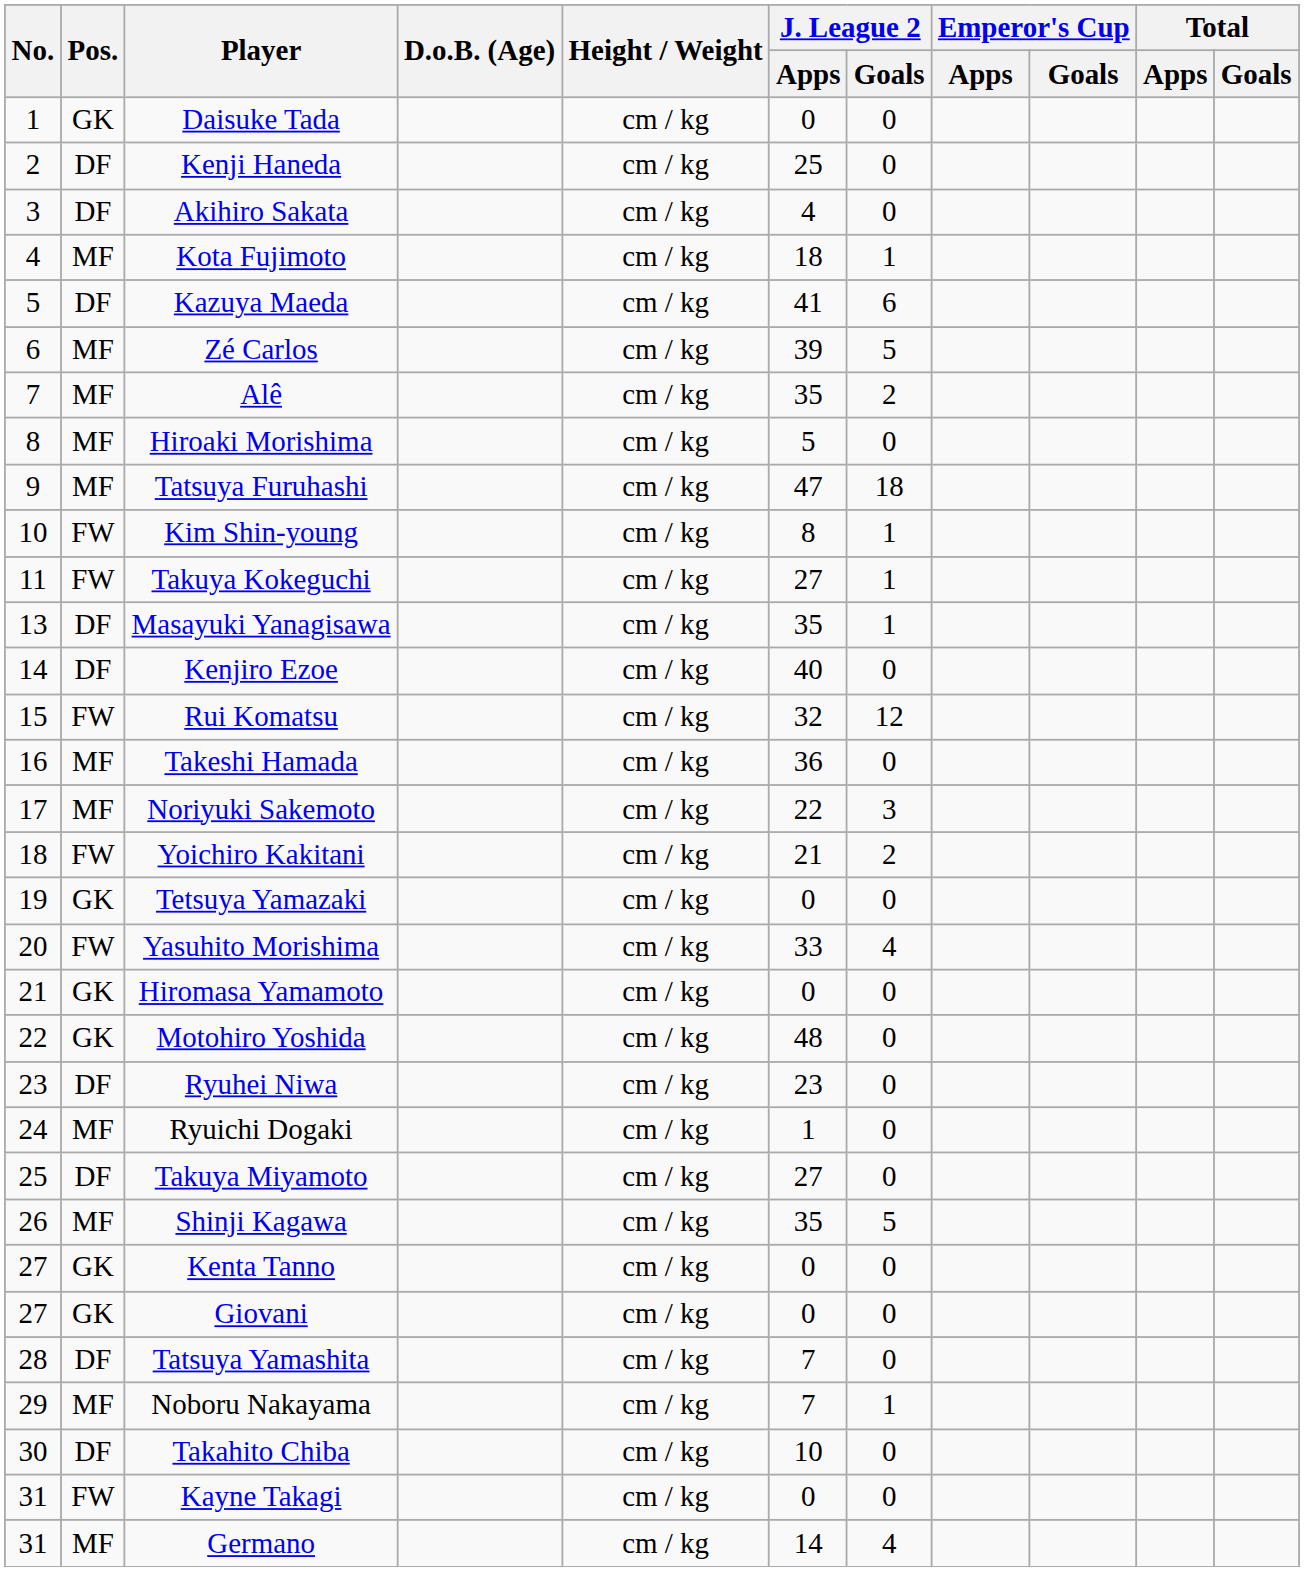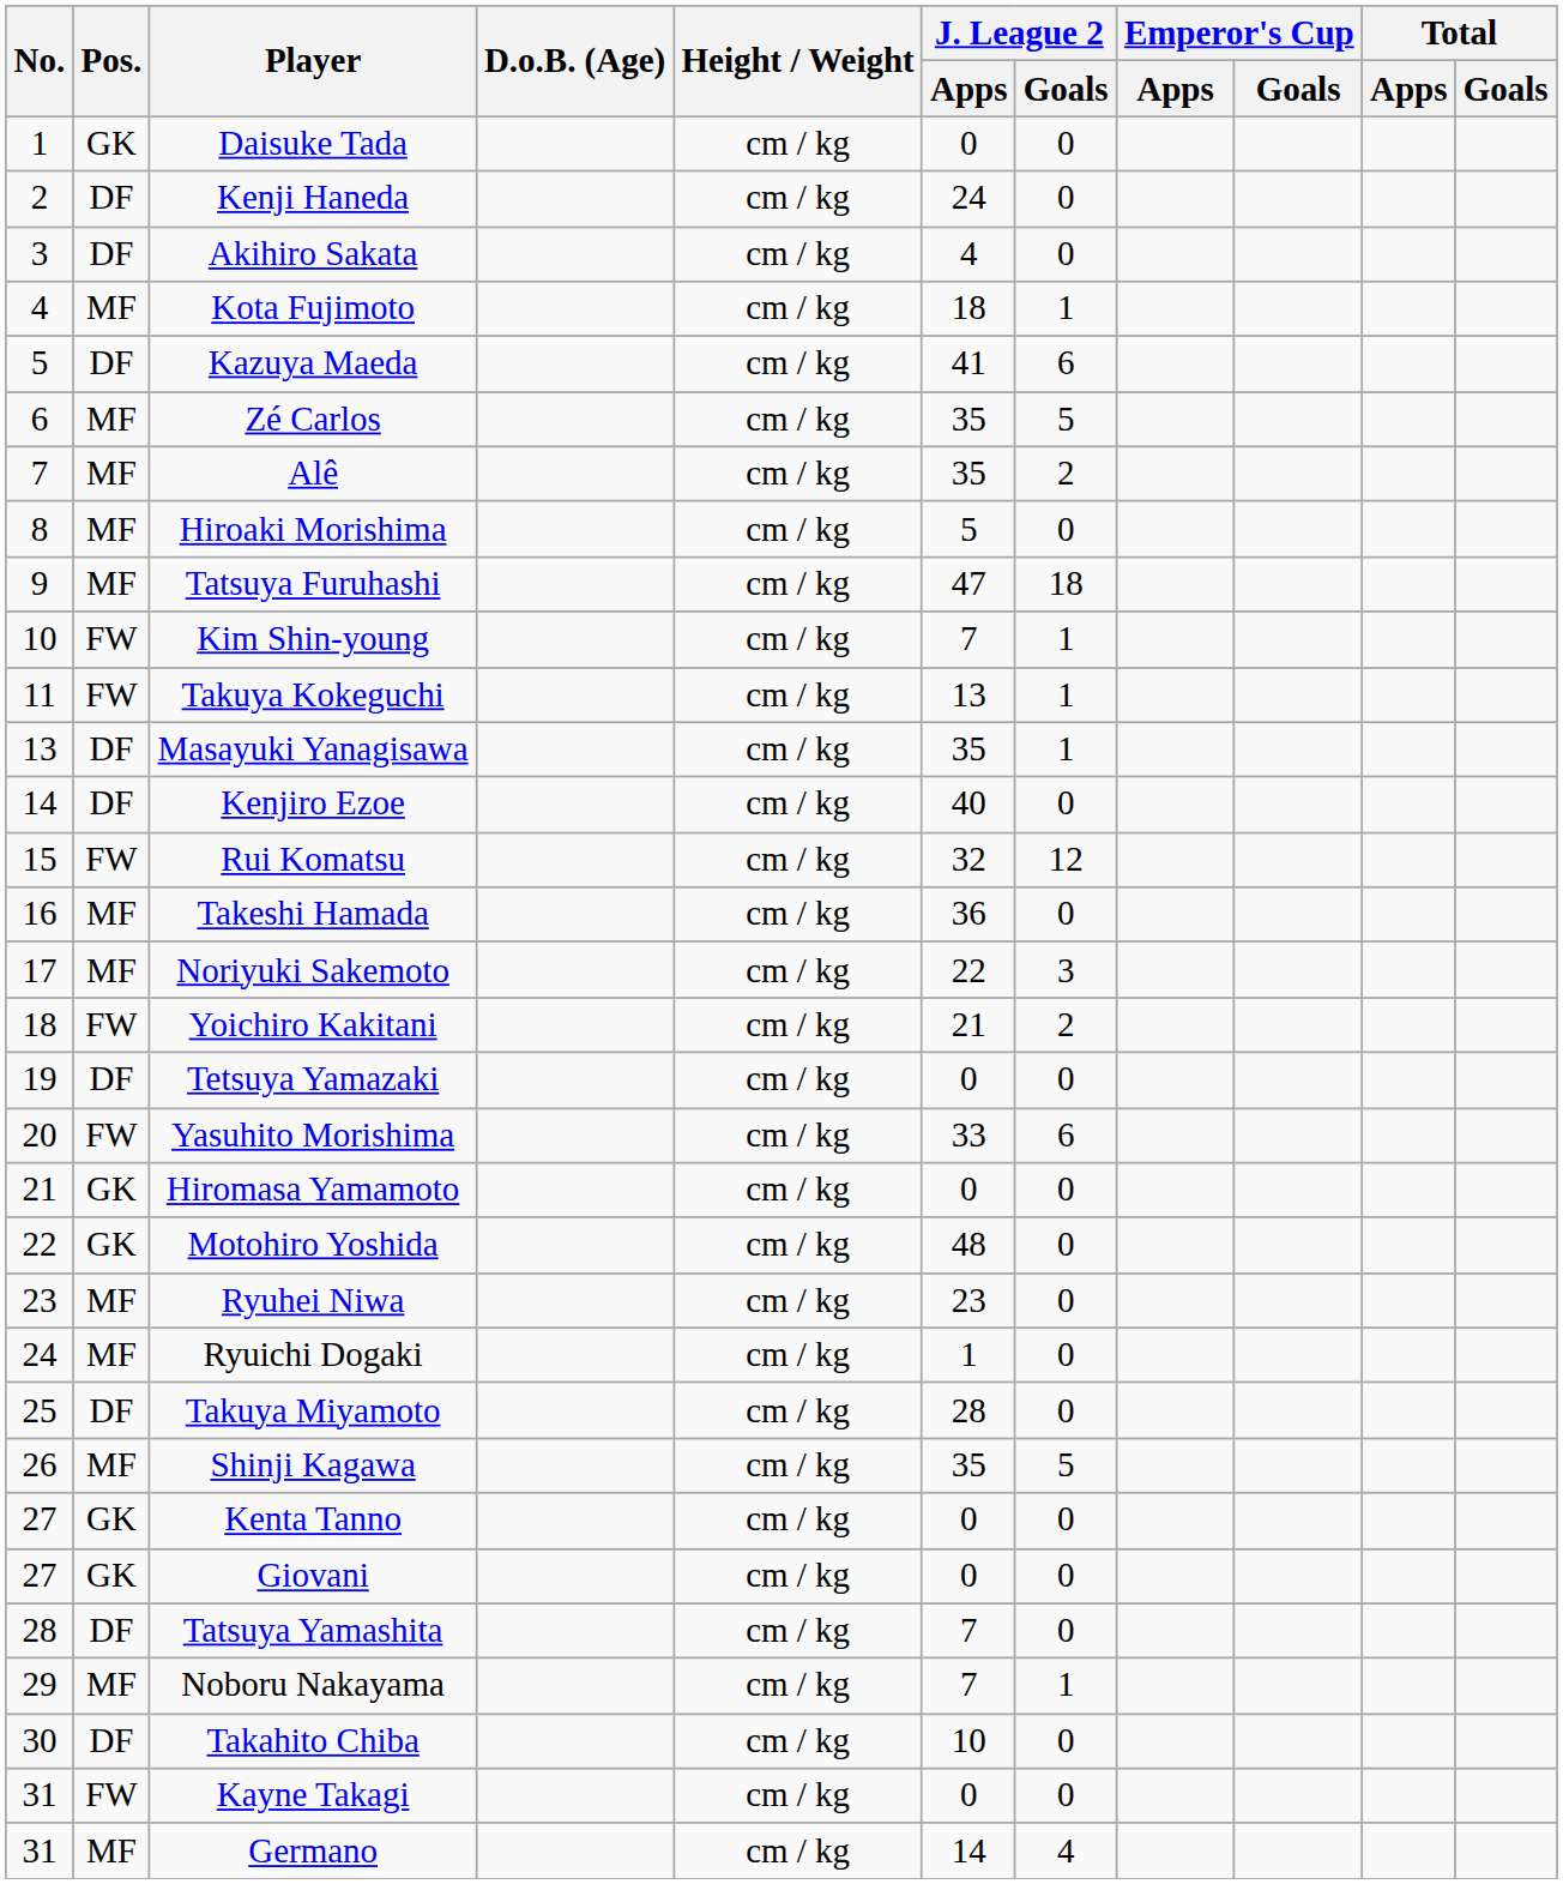 <table class="wikitable" style="text-align:center;">
 <tr>
 <th rowspan="2">No.</th>
 <th rowspan="2">Pos.</th>
 <th rowspan="2">Player</th>
 <th rowspan="2">D.o.B. (Age)</th>
 <th rowspan="2">Height / Weight</th>
 <th colspan="2"><a href='#'>J. League 2</a></th>
 <th colspan="2"><a href='#'>Emperor's Cup</a></th>
 <th colspan="2">Total</th>
 </tr>
 <tr>
 <th>Apps</th>
 <th>Goals</th>
 <th>Apps</th>
 <th>Goals</th>
 <th>Apps</th>
 <th>Goals</th>
 </tr>
 <tr>
 <td>1</td>
 <td>GK</td>
 <td><a href='#'>Daisuke Tada</a></td>
 <td></td>
 <td>cm / kg</td>
 <td>0</td>
 <td>0</td>
 <td></td>
 <td></td>
 <td></td>
 <td></td>
 </tr>
 <tr>
 <td>2</td>
 <td>DF</td>
 <td><a href='#'>Kenji Haneda</a></td>
 <td></td>
 <td>cm / kg</td>
-<td>25</td>
+<td>24</td>
 <td>0</td>
 <td></td>
 <td></td>
 <td></td>
 <td></td>
 </tr>
 <tr>
 <td>3</td>
 <td>DF</td>
 <td><a href='#'>Akihiro Sakata</a></td>
 <td></td>
 <td>cm / kg</td>
 <td>4</td>
 <td>0</td>
 <td></td>
 <td></td>
 <td></td>
 <td></td>
 </tr>
 <tr>
 <td>4</td>
 <td>MF</td>
 <td><a href='#'>Kota Fujimoto</a></td>
 <td></td>
 <td>cm / kg</td>
 <td>18</td>
 <td>1</td>
 <td></td>
 <td></td>
 <td></td>
 <td></td>
 </tr>
 <tr>
 <td>5</td>
 <td>DF</td>
 <td><a href='#'>Kazuya Maeda</a></td>
 <td></td>
 <td>cm / kg</td>
 <td>41</td>
 <td>6</td>
 <td></td>
 <td></td>
 <td></td>
 <td></td>
 </tr>
 <tr>
 <td>6</td>
 <td>MF</td>
 <td><a href='#'>Zé Carlos</a></td>
 <td></td>
 <td>cm / kg</td>
-<td>39</td>
+<td>35</td>
 <td>5</td>
 <td></td>
 <td></td>
 <td></td>
 <td></td>
 </tr>
 <tr>
 <td>7</td>
 <td>MF</td>
 <td><a href='#'>Alê</a></td>
 <td></td>
 <td>cm / kg</td>
 <td>35</td>
 <td>2</td>
 <td></td>
 <td></td>
 <td></td>
 <td></td>
 </tr>
 <tr>
 <td>8</td>
 <td>MF</td>
 <td><a href='#'>Hiroaki Morishima</a></td>
 <td></td>
 <td>cm / kg</td>
 <td>5</td>
 <td>0</td>
 <td></td>
 <td></td>
 <td></td>
 <td></td>
 </tr>
 <tr>
 <td>9</td>
 <td>MF</td>
 <td><a href='#'>Tatsuya Furuhashi</a></td>
 <td></td>
 <td>cm / kg</td>
 <td>47</td>
 <td>18</td>
 <td></td>
 <td></td>
 <td></td>
 <td></td>
 </tr>
 <tr>
 <td>10</td>
 <td>FW</td>
 <td><a href='#'>Kim Shin-young</a></td>
 <td></td>
 <td>cm / kg</td>
-<td>8</td>
+<td>7</td>
 <td>1</td>
 <td></td>
 <td></td>
 <td></td>
 <td></td>
 </tr>
 <tr>
 <td>11</td>
 <td>FW</td>
 <td><a href='#'>Takuya Kokeguchi</a></td>
 <td></td>
 <td>cm / kg</td>
-<td>27</td>
+<td>13</td>
 <td>1</td>
 <td></td>
 <td></td>
 <td></td>
 <td></td>
 </tr>
 <tr>
 <td>13</td>
 <td>DF</td>
 <td><a href='#'>Masayuki Yanagisawa</a></td>
 <td></td>
 <td>cm / kg</td>
 <td>35</td>
 <td>1</td>
 <td></td>
 <td></td>
 <td></td>
 <td></td>
 </tr>
 <tr>
 <td>14</td>
 <td>DF</td>
 <td><a href='#'>Kenjiro Ezoe</a></td>
 <td></td>
 <td>cm / kg</td>
 <td>40</td>
 <td>0</td>
 <td></td>
 <td></td>
 <td></td>
 <td></td>
 </tr>
 <tr>
 <td>15</td>
 <td>FW</td>
 <td><a href='#'>Rui Komatsu</a></td>
 <td></td>
 <td>cm / kg</td>
 <td>32</td>
 <td>12</td>
 <td></td>
 <td></td>
 <td></td>
 <td></td>
 </tr>
 <tr>
 <td>16</td>
 <td>MF</td>
 <td><a href='#'>Takeshi Hamada</a></td>
 <td></td>
 <td>cm / kg</td>
 <td>36</td>
 <td>0</td>
 <td></td>
 <td></td>
 <td></td>
 <td></td>
 </tr>
 <tr>
 <td>17</td>
 <td>MF</td>
 <td><a href='#'>Noriyuki Sakemoto</a></td>
 <td></td>
 <td>cm / kg</td>
 <td>22</td>
 <td>3</td>
 <td></td>
 <td></td>
 <td></td>
 <td></td>
 </tr>
 <tr>
 <td>18</td>
 <td>FW</td>
 <td><a href='#'>Yoichiro Kakitani</a></td>
 <td></td>
 <td>cm / kg</td>
 <td>21</td>
 <td>2</td>
 <td></td>
 <td></td>
 <td></td>
 <td></td>
 </tr>
 <tr>
 <td>19</td>
-<td>GK</td>
+<td>DF</td>
 <td><a href='#'>Tetsuya Yamazaki</a></td>
 <td></td>
 <td>cm / kg</td>
 <td>0</td>
 <td>0</td>
 <td></td>
 <td></td>
 <td></td>
 <td></td>
 </tr>
 <tr>
 <td>20</td>
 <td>FW</td>
 <td><a href='#'>Yasuhito Morishima</a></td>
 <td></td>
 <td>cm / kg</td>
 <td>33</td>
-<td>4</td>
+<td>6</td>
 <td></td>
 <td></td>
 <td></td>
 <td></td>
 </tr>
 <tr>
 <td>21</td>
 <td>GK</td>
 <td><a href='#'>Hiromasa Yamamoto</a></td>
 <td></td>
 <td>cm / kg</td>
 <td>0</td>
 <td>0</td>
 <td></td>
 <td></td>
 <td></td>
 <td></td>
 </tr>
 <tr>
 <td>22</td>
 <td>GK</td>
 <td><a href='#'>Motohiro Yoshida</a></td>
 <td></td>
 <td>cm / kg</td>
 <td>48</td>
 <td>0</td>
 <td></td>
 <td></td>
 <td></td>
 <td></td>
 </tr>
 <tr>
 <td>23</td>
-<td>DF</td>
+<td>MF</td>
 <td><a href='#'>Ryuhei Niwa</a></td>
 <td></td>
 <td>cm / kg</td>
 <td>23</td>
 <td>0</td>
 <td></td>
 <td></td>
 <td></td>
 <td></td>
 </tr>
 <tr>
 <td>24</td>
 <td>MF</td>
 <td>Ryuichi Dogaki</td>
 <td></td>
 <td>cm / kg</td>
 <td>1</td>
 <td>0</td>
 <td></td>
 <td></td>
 <td></td>
 <td></td>
 </tr>
 <tr>
 <td>25</td>
 <td>DF</td>
 <td><a href='#'>Takuya Miyamoto</a></td>
 <td></td>
 <td>cm / kg</td>
-<td>27</td>
+<td>28</td>
 <td>0</td>
 <td></td>
 <td></td>
 <td></td>
 <td></td>
 </tr>
 <tr>
 <td>26</td>
 <td>MF</td>
 <td><a href='#'>Shinji Kagawa</a></td>
 <td></td>
 <td>cm / kg</td>
 <td>35</td>
 <td>5</td>
 <td></td>
 <td></td>
 <td></td>
 <td></td>
 </tr>
 <tr>
 <td>27</td>
 <td>GK</td>
 <td><a href='#'>Kenta Tanno</a></td>
 <td></td>
 <td>cm / kg</td>
 <td>0</td>
 <td>0</td>
 <td></td>
 <td></td>
 <td></td>
 <td></td>
 </tr>
 <tr>
 <td>27</td>
 <td>GK</td>
 <td><a href='#'>Giovani</a></td>
 <td></td>
 <td>cm / kg</td>
 <td>0</td>
 <td>0</td>
 <td></td>
 <td></td>
 <td></td>
 <td></td>
 </tr>
 <tr>
 <td>28</td>
 <td>DF</td>
 <td><a href='#'>Tatsuya Yamashita</a></td>
 <td></td>
 <td>cm / kg</td>
 <td>7</td>
 <td>0</td>
 <td></td>
 <td></td>
 <td></td>
 <td></td>
 </tr>
 <tr>
 <td>29</td>
 <td>MF</td>
 <td>Noboru Nakayama</td>
 <td></td>
 <td>cm / kg</td>
 <td>7</td>
 <td>1</td>
 <td></td>
 <td></td>
 <td></td>
 <td></td>
 </tr>
 <tr>
 <td>30</td>
 <td>DF</td>
 <td><a href='#'>Takahito Chiba</a></td>
 <td></td>
 <td>cm / kg</td>
 <td>10</td>
 <td>0</td>
 <td></td>
 <td></td>
 <td></td>
 <td></td>
 </tr>
 <tr>
 <td>31</td>
 <td>FW</td>
 <td><a href='#'>Kayne Takagi</a></td>
 <td></td>
 <td>cm / kg</td>
 <td>0</td>
 <td>0</td>
 <td></td>
 <td></td>
 <td></td>
 <td></td>
 </tr>
 <tr>
 <td>31</td>
 <td>MF</td>
 <td><a href='#'>Germano</a></td>
 <td></td>
 <td>cm / kg</td>
 <td>14</td>
 <td>4</td>
 <td></td>
 <td></td>
 <td></td>
 <td></td>
 </tr>
 </table>
